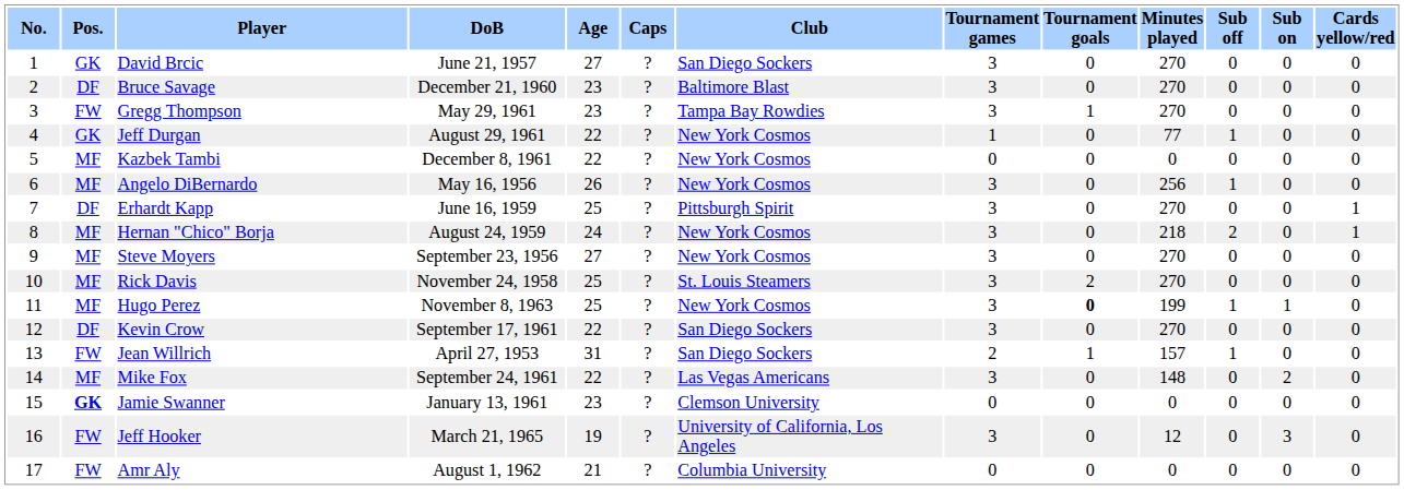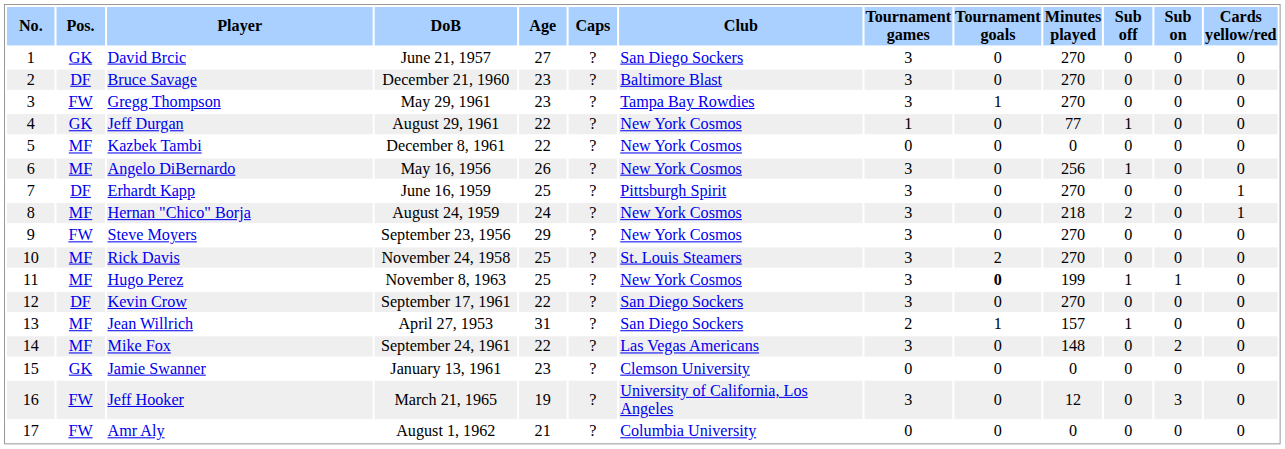 <table border="0" width="100%" style="border: 1px solid #999; background-color:#FFFFFF; text-align:center">
 <tr align="center" bgcolor="#AAD0FF">
 <th width=4%>No.</th>
 <th width=4%>Pos.</th>
 <th width=23%>Player</th>
 <th width=12%>DoB</th>
 <th width=4%>Age</th>
 <th width=4%>Caps</th>
 <th width=21%>Club</th>
 <th width=6%>Tournament<br>games</th>
 <th width=6%>Tournament<br>goals</th>
 <th width=4%>Minutes<br>played</th>
 <th width=4%>Sub off</th>
 <th width=4%>Sub on</th>
 <th width=4%>Cards<br>yellow/red</th>
 </tr>
 <tr>
 <td>1</td>
 <td><a href='#'>GK</a></td>
 <td align="left"><a href='#'>David Brcic</a></td>
 <td>June 21, 1957</td>
 <td>27</td>
 <td>?</td>
 <td align="left"> <a href='#'>San Diego Sockers</a></td>
 <td>3</td>
 <td>0</td>
 <td>270</td>
 <td>0</td>
 <td>0</td>
 <td>0</td>
 </tr>
 <tr bgcolor="#EFEFEF">
 <td>2</td>
 <td><a href='#'>DF</a></td>
 <td align="left"><a href='#'>Bruce Savage</a></td>
 <td>December 21, 1960</td>
 <td>23</td>
 <td>?</td>
 <td align="left"> <a href='#'>Baltimore Blast</a></td>
 <td>3</td>
 <td>0</td>
 <td>270</td>
 <td>0</td>
 <td>0</td>
 <td>0</td>
 </tr>
 <tr>
 <td>3</td>
 <td><a href='#'>FW</a></td>
 <td align="left"><a href='#'>Gregg Thompson</a></td>
 <td>May 29, 1961</td>
 <td>23</td>
 <td>?</td>
 <td align="left"> <a href='#'>Tampa Bay Rowdies</a></td>
 <td>3</td>
 <td>1</td>
 <td>270</td>
 <td>0</td>
 <td>0</td>
 <td>0</td>
 </tr>
 <tr bgcolor="#EFEFEF">
 <td>4</td>
 <td><a href='#'>GK</a></td>
 <td align="left"><a href='#'>Jeff Durgan</a></td>
 <td>August 29, 1961</td>
 <td>22</td>
 <td>?</td>
 <td align="left"> <a href='#'>New York Cosmos</a></td>
 <td>1</td>
 <td>0</td>
 <td>77</td>
 <td>1</td>
 <td>0</td>
 <td>0</td>
 </tr>
 <tr>
 <td>5</td>
 <td><a href='#'>MF</a></td>
 <td align="left"><a href='#'>Kazbek Tambi</a></td>
 <td>December 8, 1961</td>
 <td>22</td>
 <td>?</td>
 <td align="left"> <a href='#'>New York Cosmos</a></td>
 <td>0</td>
 <td>0</td>
 <td>0</td>
 <td>0</td>
 <td>0</td>
 <td>0</td>
 </tr>
 <tr bgcolor="#EFEFEF">
 <td>6</td>
 <td><a href='#'>MF</a></td>
 <td align="left"><a href='#'>Angelo DiBernardo</a></td>
 <td>May 16, 1956</td>
 <td>26</td>
 <td>?</td>
 <td align="left"> <a href='#'>New York Cosmos</a></td>
 <td>3</td>
 <td>0</td>
 <td>256</td>
 <td>1</td>
 <td>0</td>
 <td>0</td>
 </tr>
 <tr>
 <td>7</td>
 <td><a href='#'>DF</a></td>
 <td align="left"><a href='#'>Erhardt Kapp</a></td>
 <td>June 16, 1959</td>
 <td>25</td>
 <td>?</td>
 <td align="left"> <a href='#'>Pittsburgh Spirit</a></td>
 <td>3</td>
 <td>0</td>
 <td>270</td>
 <td>0</td>
 <td>0</td>
 <td>1</td>
 </tr>
 <tr bgcolor="#EFEFEF">
 <td>8</td>
 <td><a href='#'>MF</a></td>
 <td align="left"><a href='#'>Hernan "Chico" Borja</a></td>
 <td>August 24, 1959</td>
 <td>24</td>
 <td>?</td>
 <td align="left"> <a href='#'>New York Cosmos</a></td>
 <td>3</td>
 <td>0</td>
 <td>218</td>
 <td>2</td>
 <td>0</td>
 <td>1</td>
 </tr>
 <tr>
 <td>9</td>
-<td><a href='#'>MF</a></td>
+<td><a href='#'>FW</a></td>
 <td align="left"><a href='#'>Steve Moyers</a></td>
 <td>September 23, 1956</td>
-<td>27</td>
+<td>29</td>
 <td>?</td>
 <td align="left"> <a href='#'>New York Cosmos</a></td>
 <td>3</td>
 <td>0</td>
 <td>270</td>
 <td>0</td>
 <td>0</td>
 <td>0</td>
 </tr>
 <tr bgcolor="#EFEFEF">
 <td>10</td>
 <td><a href='#'>MF</a></td>
 <td align="left"><a href='#'>Rick Davis</a></td>
 <td>November 24, 1958</td>
 <td>25</td>
 <td>?</td>
 <td align="left"> <a href='#'>St. Louis Steamers</a></td>
 <td>3</td>
 <td>2</td>
 <td>270</td>
 <td>0</td>
 <td>0</td>
 <td>0</td>
 </tr>
 <tr>
 <td>11</td>
 <td><a href='#'>MF</a></td>
 <td align="left"><a href='#'>Hugo Perez</a></td>
 <td>November 8, 1963</td>
 <td>25</td>
 <td>?</td>
 <td align="left"> <a href='#'>New York Cosmos</a></td>
 <td>3</td>
 <td><strong>0</strong></td>
 <td>199</td>
 <td>1</td>
 <td>1</td>
 <td>0</td>
 </tr>
 <tr bgcolor="#EFEFEF">
 <td>12</td>
 <td><a href='#'>DF</a></td>
 <td align="left"><a href='#'>Kevin Crow</a></td>
 <td>September 17, 1961</td>
 <td>22</td>
 <td>?</td>
 <td align="left"> <a href='#'>San Diego Sockers</a></td>
 <td>3</td>
 <td>0</td>
 <td>270</td>
 <td>0</td>
 <td>0</td>
 <td>0</td>
 </tr>
 <tr>
 <td>13</td>
-<td><a href='#'>FW</a></td>
+<td><a href='#'>MF</a></td>
 <td align="left"><a href='#'>Jean Willrich</a></td>
 <td>April 27, 1953</td>
 <td>31</td>
 <td>?</td>
 <td align="left"> <a href='#'>San Diego Sockers</a></td>
 <td>2</td>
 <td>1</td>
 <td>157</td>
 <td>1</td>
 <td>0</td>
 <td>0</td>
 </tr>
 <tr bgcolor="#EFEFEF">
 <td>14</td>
 <td><a href='#'>MF</a></td>
 <td align="left"><a href='#'>Mike Fox</a></td>
 <td>September 24, 1961</td>
 <td>22</td>
 <td>?</td>
 <td align="left"> <a href='#'>Las Vegas Americans</a></td>
 <td>3</td>
 <td>0</td>
 <td>148</td>
 <td>0</td>
 <td>2</td>
 <td>0</td>
 </tr>
 <tr>
 <td>15</td>
-<td><strong><a href='#'>GK</a></strong></td>
+<td><a href='#'>GK</a></td>
 <td align="left"><a href='#'>Jamie Swanner</a></td>
 <td>January 13, 1961</td>
 <td>23</td>
 <td>?</td>
 <td align="left"> <a href='#'>Clemson University</a></td>
 <td>0</td>
 <td>0</td>
 <td>0</td>
 <td>0</td>
 <td>0</td>
 <td>0</td>
 </tr>
 <tr bgcolor="#EFEFEF">
 <td>16</td>
 <td><a href='#'>FW</a></td>
 <td align="left"><a href='#'>Jeff Hooker</a></td>
 <td>March 21, 1965</td>
 <td>19</td>
 <td>?</td>
 <td align="left"> <a href='#'>University of California, Los Angeles</a></td>
 <td>3</td>
 <td>0</td>
 <td>12</td>
 <td>0</td>
 <td>3</td>
 <td>0</td>
 </tr>
 <tr>
 <td>17</td>
 <td><a href='#'>FW</a></td>
 <td align="left"><a href='#'>Amr Aly</a></td>
 <td>August 1, 1962</td>
 <td>21</td>
 <td>?</td>
 <td align="left"> <a href='#'>Columbia University</a></td>
 <td>0</td>
 <td>0</td>
 <td>0</td>
 <td>0</td>
 <td>0</td>
 <td>0</td>
 </tr>
 </table>
